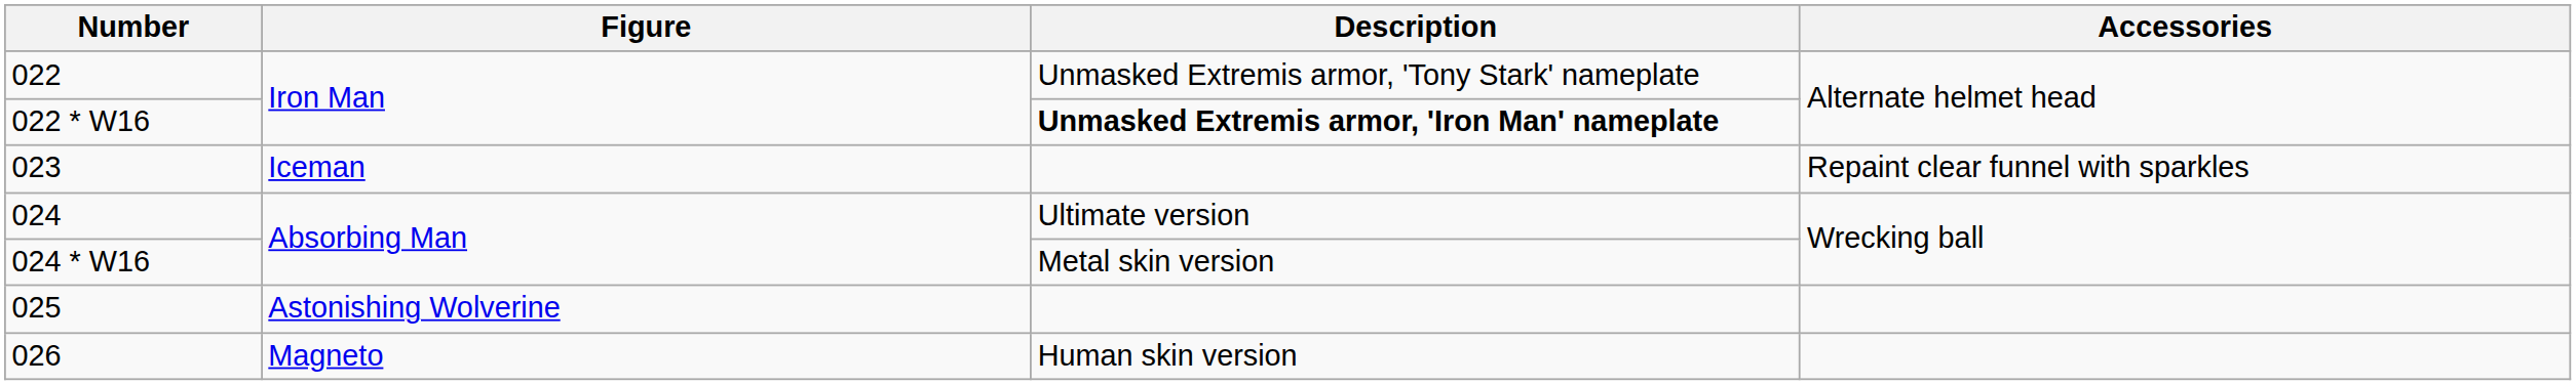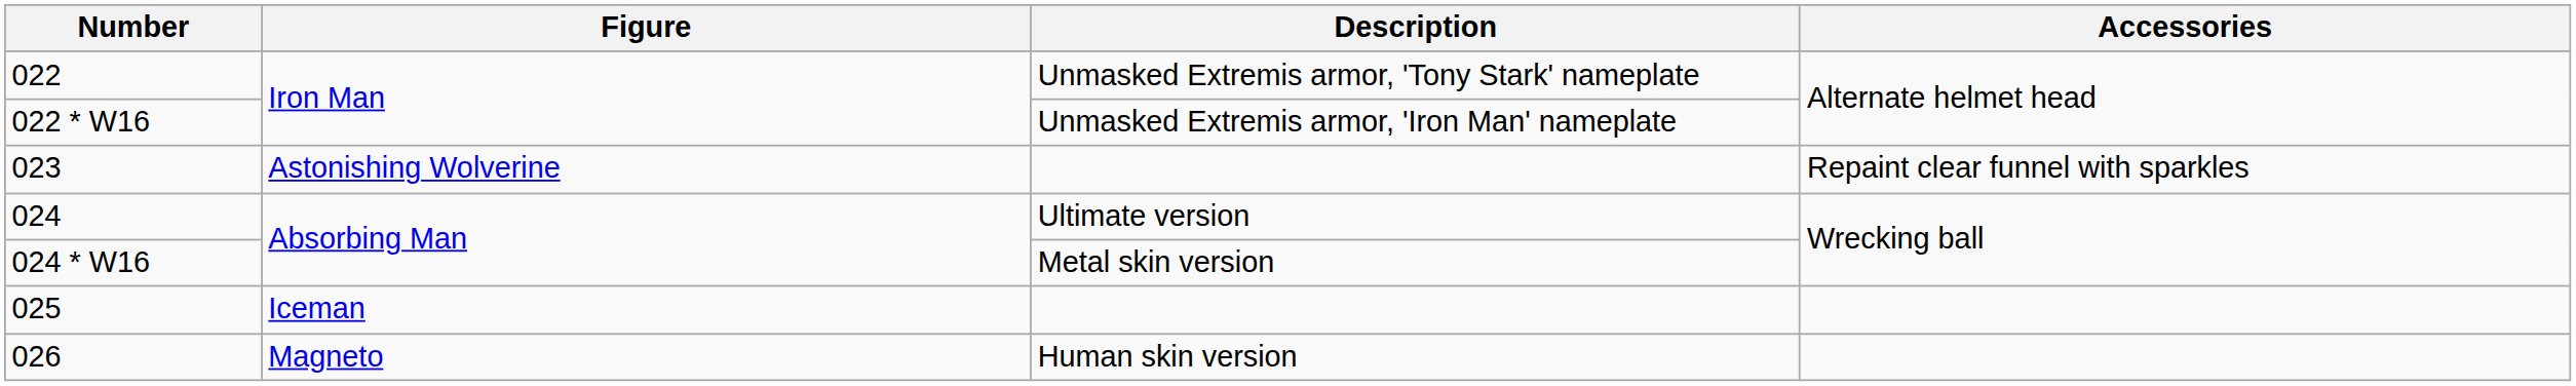 <table class="wikitable" width="70%">
 <tr>
 <th width=10%>Number</th>
 <th width=30%>Figure</th>
 <th width=30%>Description</th>
 <th width=30%>Accessories</th>
 </tr>
 <tr>
 <td>022</td>
 <td rowspan="2"><a href='#'>Iron Man</a></td>
 <td>Unmasked Extremis armor, 'Tony Stark' nameplate</td>
 <td rowspan="2">Alternate helmet head</td>
 </tr>
 <tr>
 <td>022 * W16</td>
-<td><strong>Unmasked Extremis armor, 'Iron Man' nameplate</strong></td>
+<td>Unmasked Extremis armor, 'Iron Man' nameplate</td>
 </tr>
 <tr>
 <td>023</td>
-<td><a href='#'>Iceman</a></td>
+<td><a href='#'>Astonishing Wolverine</a></td>
 <td></td>
 <td>Repaint clear funnel with sparkles</td>
 </tr>
 <tr>
 <td>024</td>
 <td rowspan="2"><a href='#'>Absorbing Man</a></td>
 <td>Ultimate version</td>
 <td rowspan="2">Wrecking ball</td>
 </tr>
 <tr>
 <td>024 * W16</td>
 <td>Metal skin version</td>
 </tr>
 <tr>
 <td>025</td>
-<td><a href='#'>Astonishing Wolverine</a></td>
+<td><a href='#'>Iceman</a></td>
 <td></td>
 <td></td>
 </tr>
 <tr>
 <td>026</td>
 <td><a href='#'>Magneto</a></td>
 <td>Human skin version</td>
 <td></td>
 </tr>
 </table>
